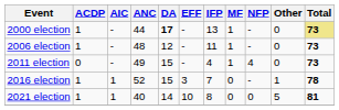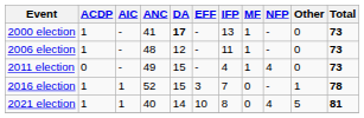 <table class="wikitable">
 <tr>
 <th>Event</th>
 <th><a href='#'>ACDP</a></th>
 <th><a href='#'>AIC</a></th>
 <th><a href='#'>ANC</a></th>
 <th><a href='#'>DA</a></th>
 <th><a href='#'>EFF</a></th>
 <th><a href='#'>IFP</a></th>
 <th><a href='#'>MF</a></th>
 <th><a href='#'>NFP</a></th>
 <th>Other</th>
 <th>Total</th>
 </tr>
 <tr>
 <td><a href='#'>2000 election</a></td>
 <td>1</td>
 <td>-</td>
-<td>44</td>
+<td>41</td>
 <td><strong>17</strong></td>
 <td>-</td>
 <td>13</td>
 <td>1</td>
 <td>-</td>
 <td>0</td>
-<td style="background: khaki;"><strong>73</strong></td>
+<td><strong>73</strong></td>
 </tr>
 <tr>
 <td><a href='#'>2006 election</a></td>
 <td>1</td>
 <td>-</td>
 <td>48</td>
 <td>12</td>
 <td>-</td>
 <td>11</td>
 <td>1</td>
 <td>-</td>
 <td>0</td>
 <td><strong>73</strong></td>
 </tr>
 <tr>
 <td><a href='#'>2011 election</a></td>
 <td>0</td>
 <td>-</td>
 <td>49</td>
 <td>15</td>
 <td>-</td>
 <td>4</td>
 <td>1</td>
 <td>4</td>
 <td>0</td>
 <td><strong>73</strong></td>
 </tr>
 <tr>
 <td><a href='#'>2016 election</a></td>
 <td>1</td>
 <td>1</td>
 <td>52</td>
 <td>15</td>
 <td>3</td>
 <td>7</td>
 <td>0</td>
 <td>-</td>
 <td>1</td>
 <td><strong>78</strong></td>
 </tr>
 <tr>
 <td><a href='#'>2021 election</a></td>
 <td>1</td>
 <td>1</td>
 <td>40</td>
 <td>14</td>
 <td>10</td>
 <td>8</td>
 <td>0</td>
-<td>0</td>
+<td>4</td>
 <td>5</td>
 <td><strong>81</strong></td>
 </tr>
 <tr>
 </tr>
 </table>
